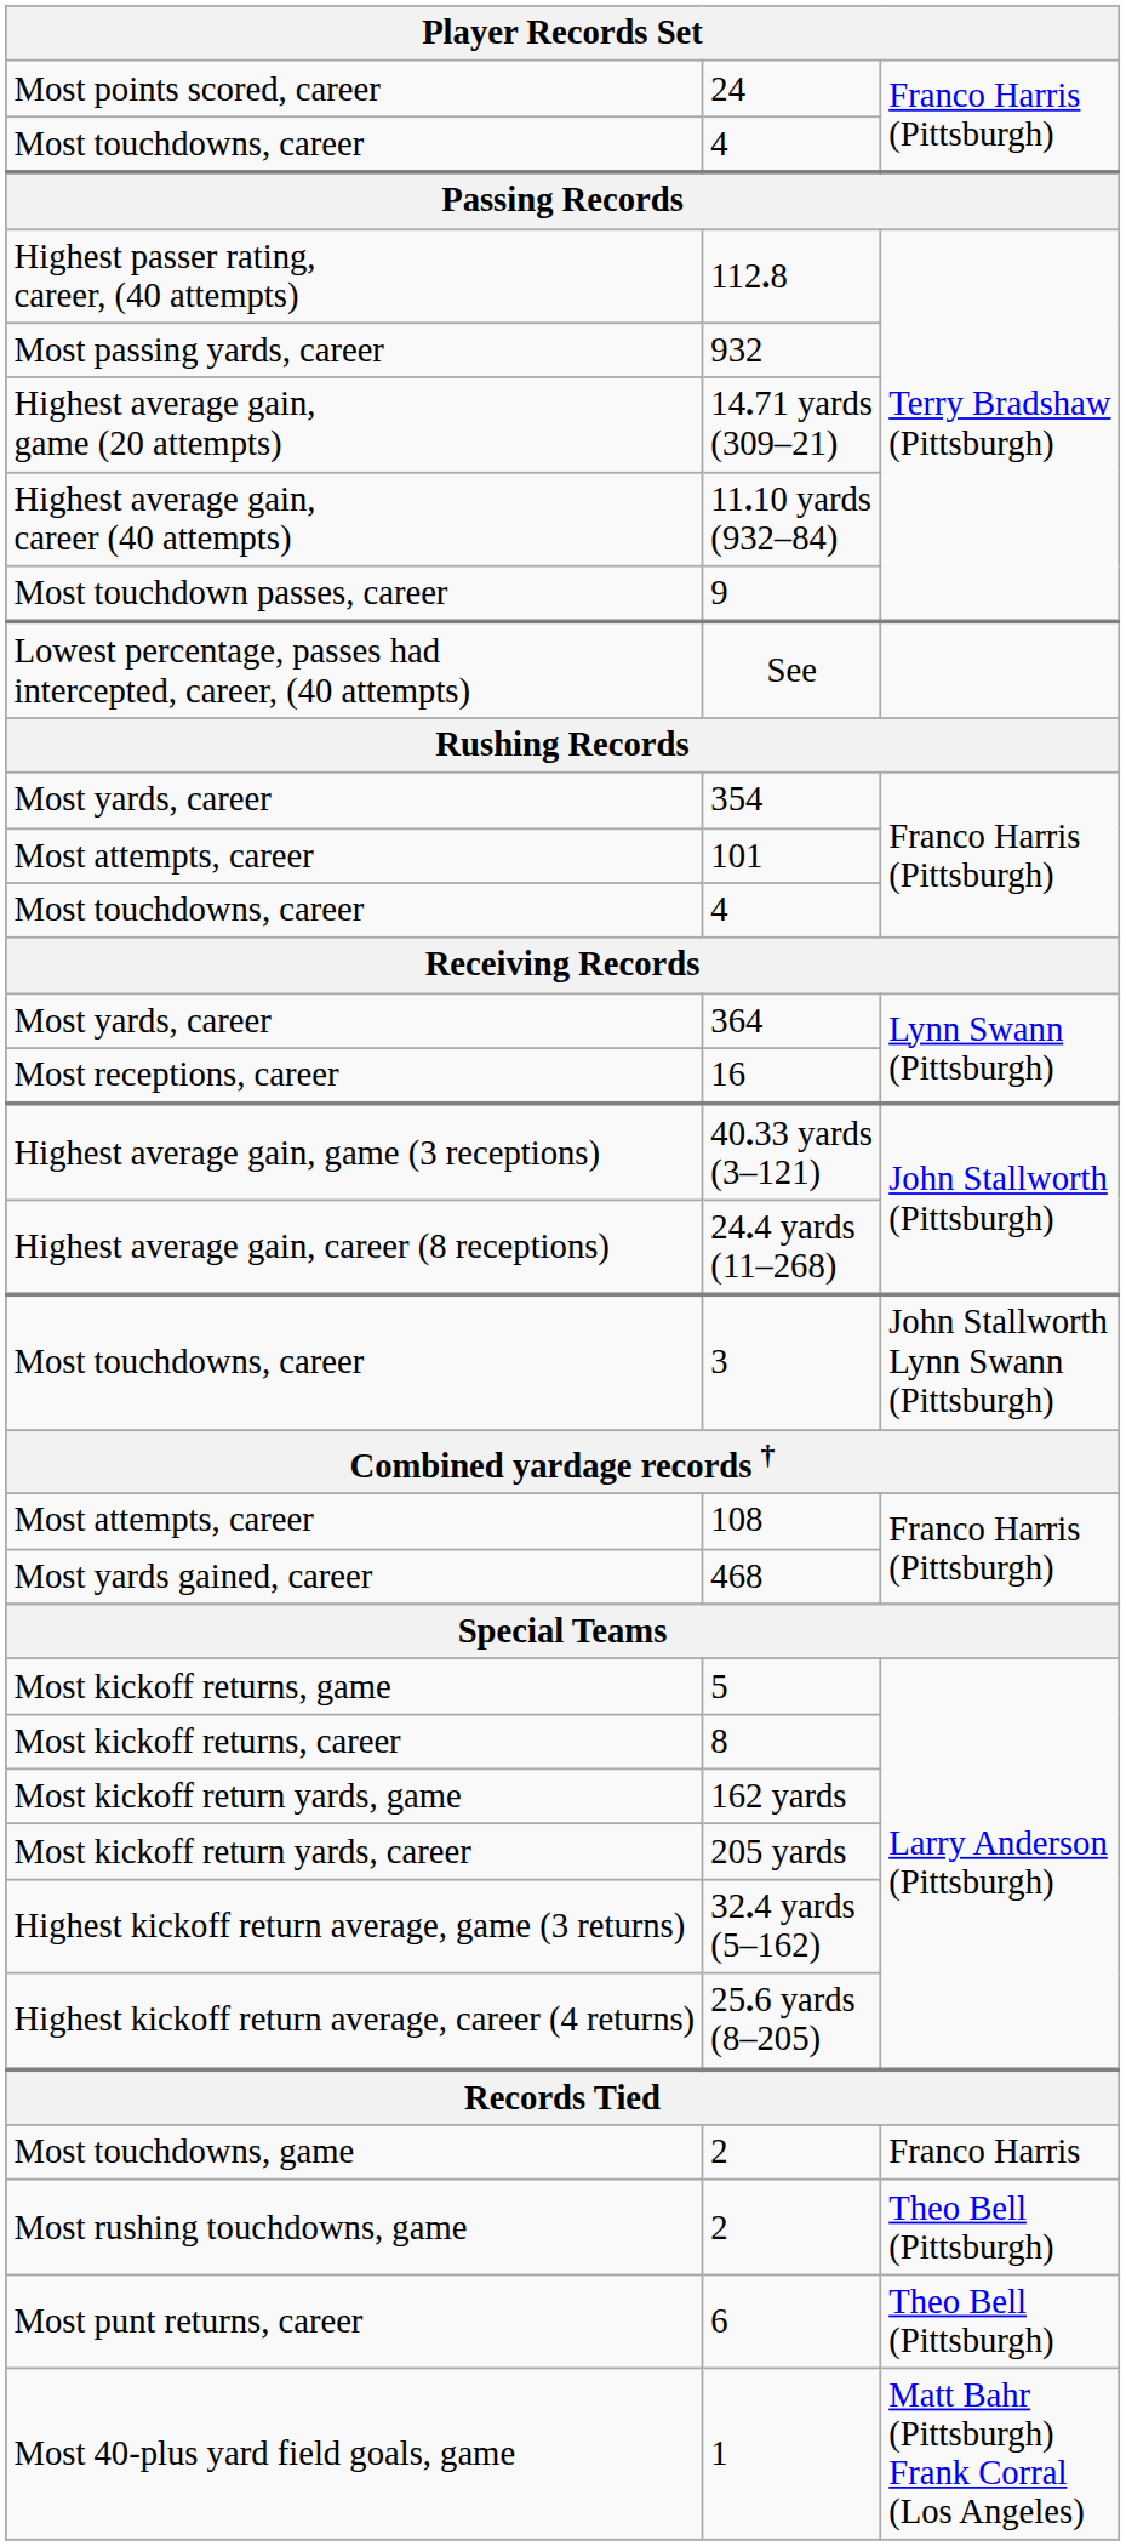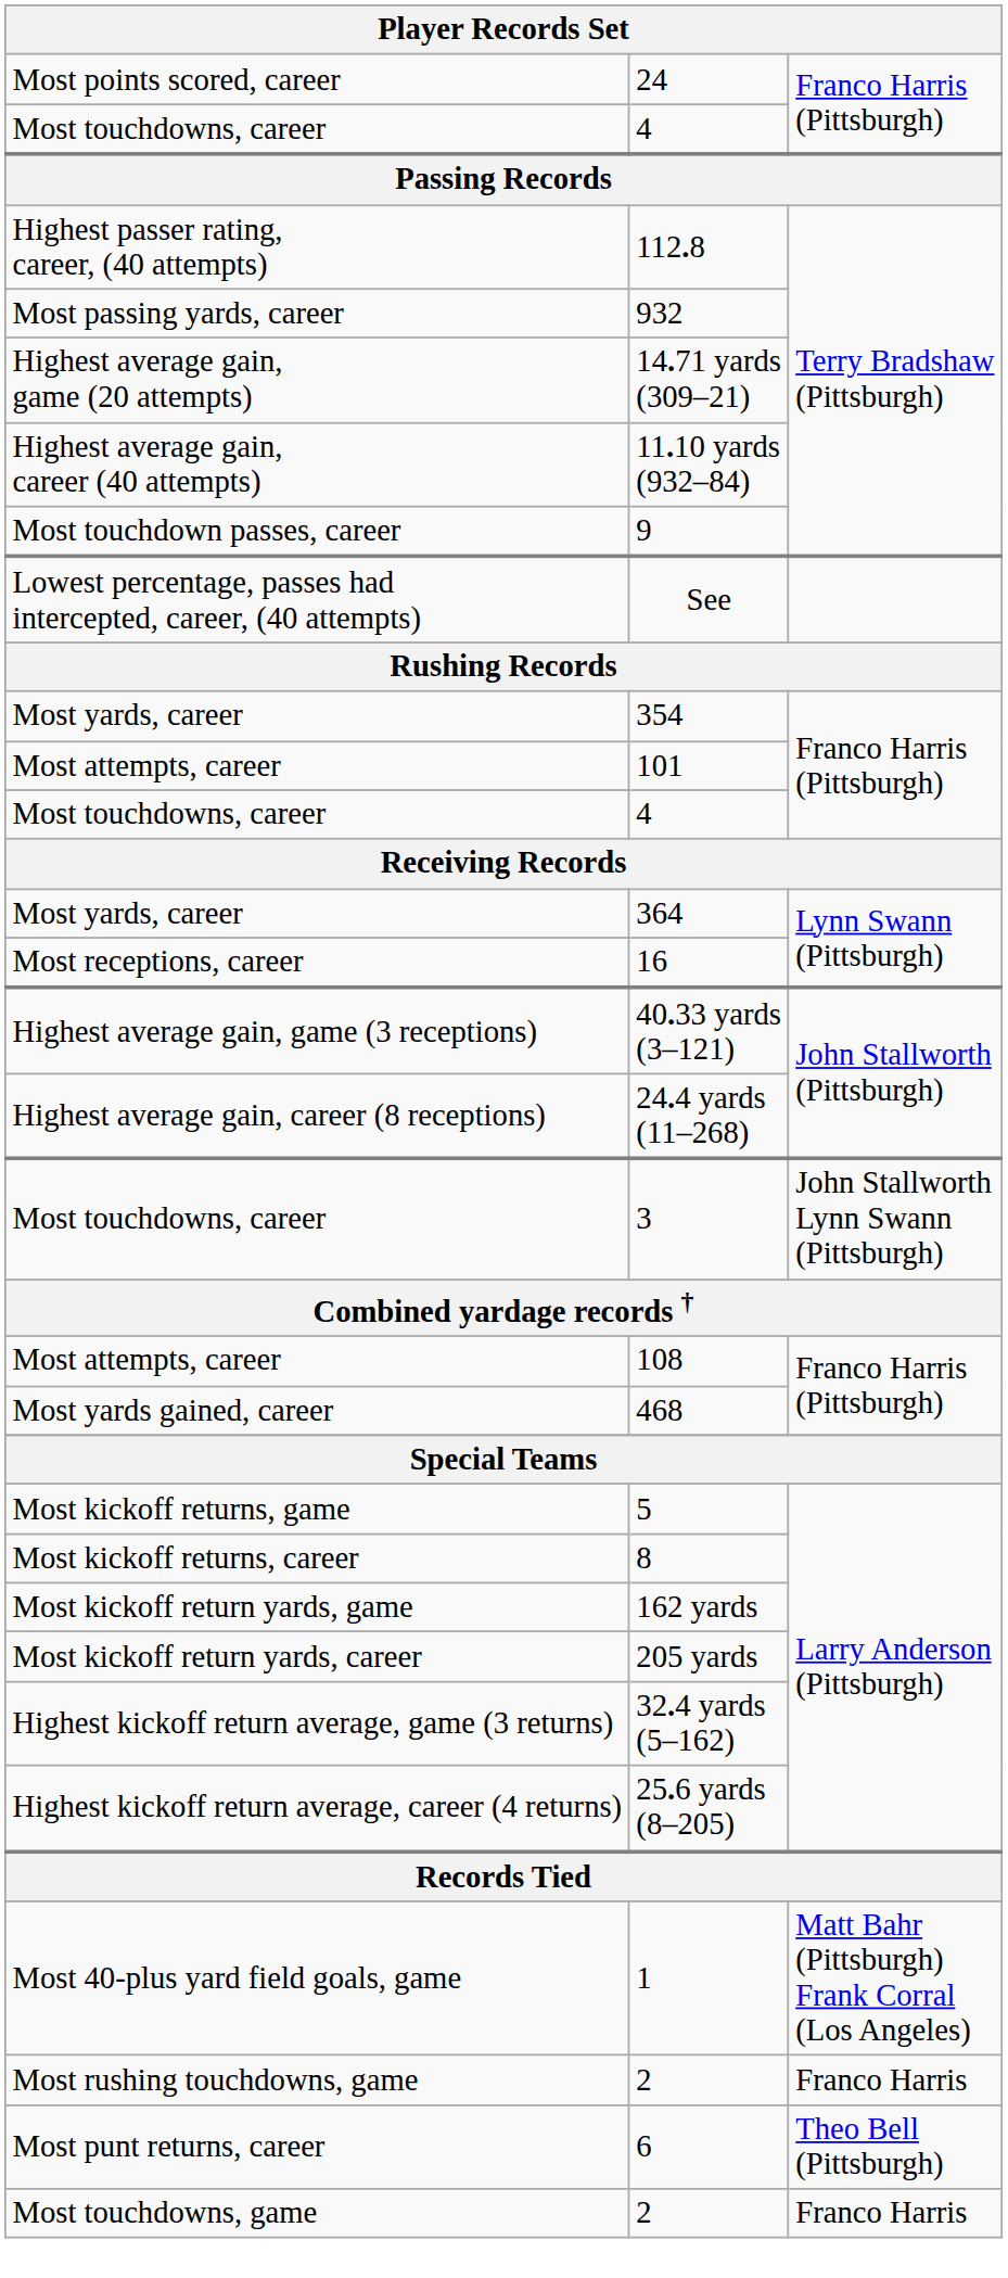 <table class="wikitable">
 <tr>
 <th colspan=3>Player Records Set</th>
 </tr>
 <tr>
 <td>Most points scored, career</td>
 <td>24</td>
 <td rowspan=2><a href='#'>Franco Harris</a><br>(Pittsburgh)</td>
 </tr>
 <tr style="border-bottom: 2px solid gray">
 <td>Most touchdowns, career</td>
 <td>4</td>
 </tr>
 <tr>
 <th colspan=3>Passing Records</th>
 </tr>
 <tr>
 <td>Highest passer rating,<br> career, (40 attempts)</td>
 <td>112<strong>.</strong>8</td>
 <td rowspan=5><a href='#'>Terry Bradshaw</a><br>(Pittsburgh)</td>
 </tr>
 <tr>
 <td>Most passing yards, career</td>
 <td>932</td>
 </tr>
 <tr>
 <td>Highest average gain,<br> game (20 attempts)</td>
 <td>14<strong>.</strong>71 yards<br>(309–21)</td>
 </tr>
 <tr>
 <td>Highest average gain,<br> career (40 attempts)</td>
 <td>11<strong>.</strong>10 yards<br>(932–84)</td>
 </tr>
 <tr style="border-bottom: 2px solid gray">
 <td>Most touchdown passes, career</td>
 <td>9</td>
 </tr>
 <tr>
 <td>Lowest percentage, passes had<br> intercepted, career, (40 attempts)</td>
 <td align=center>See </td>
 <td></td>
 </tr>
 <tr>
 <th colspan=3>Rushing Records</th>
 </tr>
 <tr>
 <td>Most yards, career</td>
 <td>354</td>
 <td rowspan=3>Franco Harris<br>(Pittsburgh)</td>
 </tr>
 <tr>
 <td>Most attempts, career</td>
 <td>101</td>
 </tr>
 <tr>
 <td>Most touchdowns, career</td>
 <td>4</td>
 </tr>
 <tr>
 <th colspan=3>Receiving Records</th>
 </tr>
 <tr>
 <td>Most yards, career</td>
 <td>364</td>
 <td rowspan=2><a href='#'>Lynn Swann</a><br>(Pittsburgh)</td>
 </tr>
 <tr style="border-bottom: 2px solid gray">
 <td>Most receptions, career</td>
 <td>16</td>
 </tr>
 <tr>
 <td>Highest average gain, game (3 receptions)</td>
 <td>40<strong>.</strong>33 yards  <br> (3–121)</td>
 <td rowspan=2><a href='#'>John Stallworth</a><br>(Pittsburgh)</td>
 </tr>
 <tr style="border-bottom: 2px solid gray">
 <td>Highest average gain, career (8 receptions)</td>
 <td>24<strong>.</strong>4 yards  <br> (11–268)</td>
 </tr>
 <tr>
 <td>Most touchdowns, career</td>
 <td>3</td>
 <td>John Stallworth<br>Lynn Swann<br>(Pittsburgh)</td>
 </tr>
 <tr>
 <th colspan=3>Combined yardage records <sup>†</sup></th>
 </tr>
 <tr>
 <td>Most attempts, career</td>
 <td>108</td>
 <td rowspan=2>Franco Harris<br>(Pittsburgh)</td>
 </tr>
 <tr>
 <td>Most yards gained, career</td>
 <td>468</td>
 </tr>
 <tr>
 </tr>
 <tr>
 <th colspan=3>Special Teams</th>
 </tr>
 <tr>
 <td>Most kickoff returns, game</td>
 <td>5</td>
 <td rowspan=6><a href='#'>Larry Anderson</a><br>(Pittsburgh)</td>
 </tr>
 <tr>
 <td>Most kickoff returns, career</td>
 <td>8</td>
 </tr>
 <tr>
 <td>Most kickoff return yards, game</td>
 <td>162 yards</td>
 </tr>
 <tr>
 <td>Most kickoff return yards, career</td>
 <td>205 yards</td>
 </tr>
 <tr>
 <td>Highest kickoff return average, game (3 returns)</td>
 <td>32<strong>.</strong>4 yards<br>(5–162)</td>
 </tr>
 <tr style="border-bottom: 2px solid gray">
 <td>Highest kickoff return average, career (4 returns)</td>
 <td>25<strong>.</strong>6 yards<br>(8–205)</td>
 </tr>
 <tr>
 <th colspan=3>Records Tied</th>
 </tr>
 <tr>
-<td>Most touchdowns, game</td>
-<td>2</td>
-<td>Franco Harris</td>
+<td>Most 40-plus yard field goals, game</td>
+<td>1</td>
+<td><a href='#'>Matt Bahr</a><br>(Pittsburgh)<br> <a href='#'>Frank Corral</a><br>(Los Angeles)</td>
 </tr>
 <tr>
 <td>Most rushing touchdowns, game</td>
 <td>2</td>
-<td><a href='#'>Theo Bell</a><br>(Pittsburgh)</td>
+<td>Franco Harris</td>
 </tr>
 <tr>
 <td>Most punt returns, career</td>
 <td>6</td>
 <td><a href='#'>Theo Bell</a><br>(Pittsburgh)</td>
 </tr>
 <tr>
-<td>Most 40-plus yard field goals, game</td>
-<td>1</td>
-<td><a href='#'>Matt Bahr</a><br>(Pittsburgh)<br> <a href='#'>Frank Corral</a><br>(Los Angeles)</td>
+<td>Most touchdowns, game</td>
+<td>2</td>
+<td>Franco Harris</td>
 </tr>
 </table>
